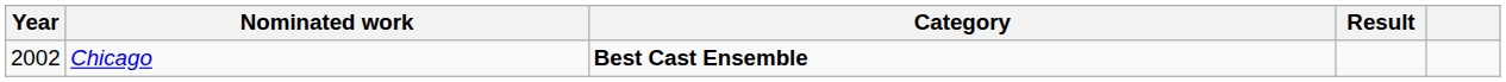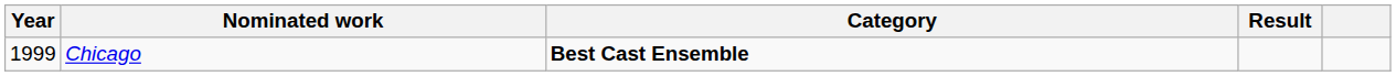 <table class="wikitable plainrowheaders" style="width:85%;">
 <tr>
 <th scope="col" style="width:4%;">Year</th>
 <th scope="col" style="width:35%;">Nominated work</th>
 <th scope="col" style="width:50%;">Category</th>
 <th scope="col" style="width:6%;">Result</th>
 <th scope="col" style="width:6%;"></th>
 </tr>
 <tr>
-<td align="center">2002</td>
+<td align="center">1999</td>
 <td><em><a href='#'>Chicago</a></em></td>
 <td><strong>Best Cast Ensemble</strong></td>
 <td></td>
 <td></td>
 </tr>
 </table>
